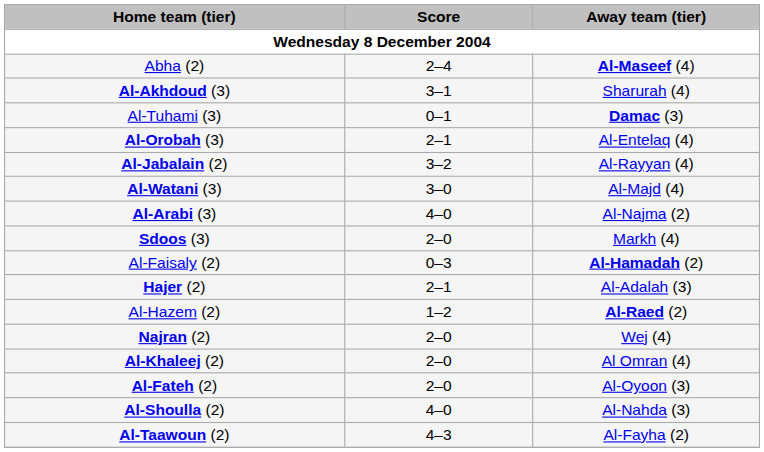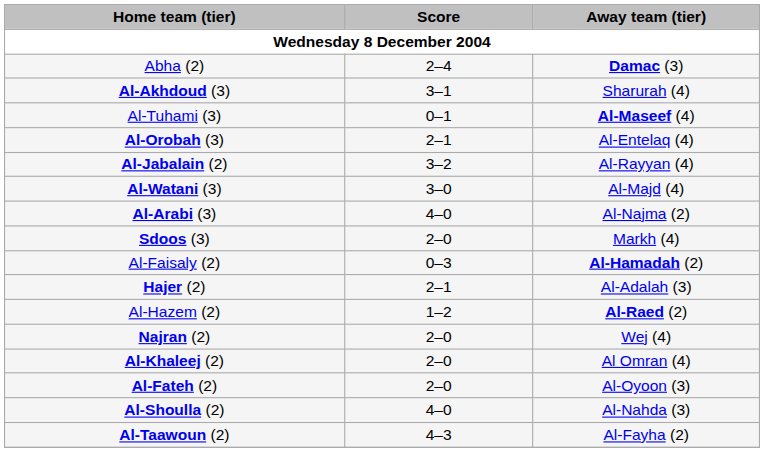 <table class="wikitable" style="width: 700px; background:WhiteSmoke; text-align:center; font-size:90%">
 <tr>
 <td scope="col" style="width: 45%; background:silver;"><strong>Home team (tier)</strong></td>
 <td scope="col" style="width: 25%; background:silver;"><strong>Score</strong></td>
 <td scope="col" style="width: 45%; background:silver;"><strong>Away team (tier)</strong></td>
 </tr>
 <tr>
 <td colspan="5" style= background:White><strong>Wednesday 8 December 2004</strong></td>
 </tr>
 <tr>
 <td><a href='#'>Abha</a> (2)</td>
 <td>2–4 </td>
-<td><strong><a href='#'>Al-Maseef</a></strong> (4)</td>
+<td><strong><a href='#'>Damac</a></strong> (3)</td>
 </tr>
 <tr>
 <td><strong><a href='#'>Al-Akhdoud</a></strong> (3)</td>
 <td>3–1</td>
 <td><a href='#'>Sharurah</a> (4)</td>
 </tr>
 <tr>
 <td><a href='#'>Al-Tuhami</a> (3)</td>
 <td>0–1</td>
-<td><strong><a href='#'>Damac</a></strong> (3)</td>
+<td><strong><a href='#'>Al-Maseef</a></strong> (4)</td>
 </tr>
 <tr>
 <td><strong><a href='#'>Al-Orobah</a></strong> (3)</td>
 <td>2–1</td>
 <td><a href='#'>Al-Entelaq</a> (4)</td>
 </tr>
 <tr>
 <td><strong><a href='#'>Al-Jabalain</a></strong> (2)</td>
 <td>3–2</td>
 <td><a href='#'>Al-Rayyan</a> (4)</td>
 </tr>
 <tr>
 <td><strong><a href='#'>Al-Watani</a></strong> (3)</td>
 <td>3–0</td>
 <td><a href='#'>Al-Majd</a> (4)</td>
 </tr>
 <tr>
 <td><strong><a href='#'>Al-Arabi</a></strong> (3)</td>
 <td>4–0</td>
 <td><a href='#'>Al-Najma</a> (2)</td>
 </tr>
 <tr>
 <td><strong><a href='#'>Sdoos</a></strong> (3)</td>
 <td>2–0</td>
 <td><a href='#'>Markh</a> (4)</td>
 </tr>
 <tr>
 <td><a href='#'>Al-Faisaly</a> (2)</td>
 <td>0–3</td>
 <td><strong><a href='#'>Al-Hamadah</a></strong> (2)</td>
 </tr>
 <tr>
 <td><strong><a href='#'>Hajer</a></strong> (2)</td>
 <td>2–1</td>
 <td><a href='#'>Al-Adalah</a> (3)</td>
 </tr>
 <tr>
 <td><a href='#'>Al-Hazem</a> (2)</td>
 <td>1–2</td>
 <td><strong><a href='#'>Al-Raed</a></strong> (2)</td>
 </tr>
 <tr>
 <td><strong><a href='#'>Najran</a></strong> (2)</td>
 <td>2–0</td>
 <td><a href='#'>Wej</a> (4)</td>
 </tr>
 <tr>
 <td><strong><a href='#'>Al-Khaleej</a></strong> (2)</td>
 <td>2–0</td>
 <td><a href='#'>Al Omran</a> (4)</td>
 </tr>
 <tr>
 <td><strong><a href='#'>Al-Fateh</a></strong> (2)</td>
 <td>2–0</td>
 <td><a href='#'>Al-Oyoon</a> (3)</td>
 </tr>
 <tr>
 <td><strong><a href='#'>Al-Shoulla</a></strong> (2)</td>
 <td>4–0</td>
 <td><a href='#'>Al-Nahda</a> (3)</td>
 </tr>
 <tr>
 <td><strong><a href='#'>Al-Taawoun</a></strong> (2)</td>
 <td>4–3 </td>
 <td><a href='#'>Al-Fayha</a> (2)</td>
 </tr>
 <tr>
 </tr>
 </table>
